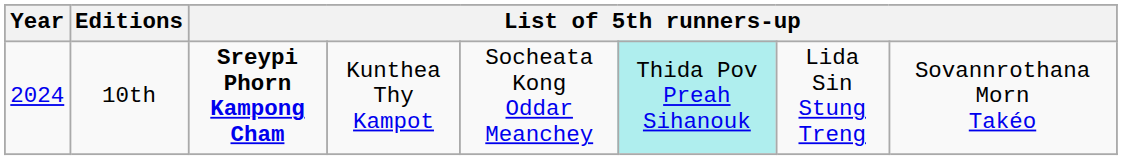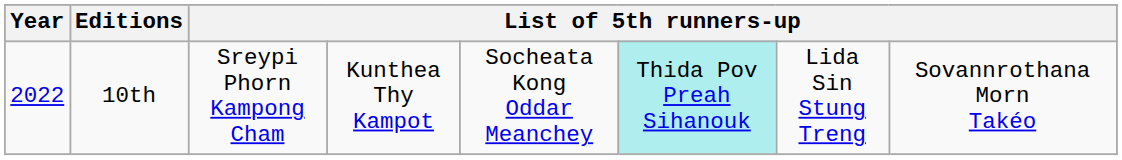 <table class="wikitable" style="font-size: 95%;">
 <tr>
 <th width="1%">Year</th>
 <th width="1%">Editions</th>
 <th width="900" colspan=6>List of 5th runners-up</th>
 </tr>
 <tr style="text-align:center;">
-<td><a href='#'>2024</a></td>
+<td><a href='#'>2022</a></td>
 <td>10th</td>
-<td><strong>Sreypi Phorn<br><a href='#'>Kampong Cham</a></strong></td>
+<td>Sreypi Phorn<br><a href='#'>Kampong Cham</a></td>
 <td>Kunthea Thy<br><a href='#'>Kampot</a></td>
 <td>Socheata Kong<br><a href='#'>Oddar Meanchey</a></td>
 <td style="background: paleturquoise;">Thida Pov<br><a href='#'>Preah Sihanouk</a></td>
 <td>Lida Sin<br><a href='#'>Stung Treng</a></td>
 <td>Sovannrothana Morn<br><a href='#'>Takéo</a></td>
 </tr>
 </table>
